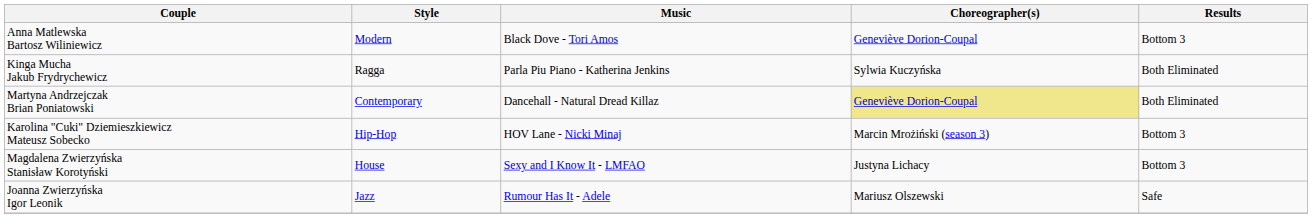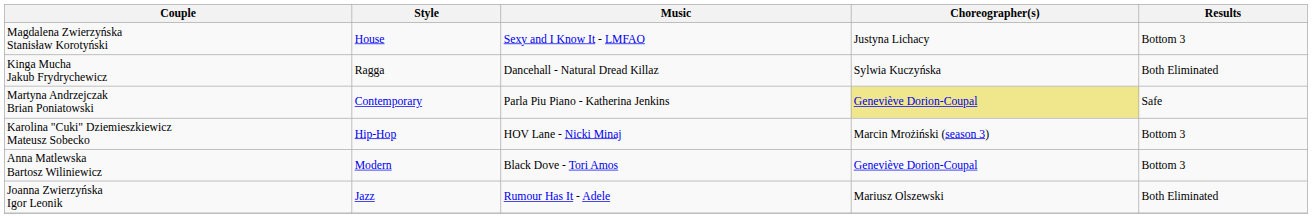 <table class="wikitable" width="90%">
 <tr>
 <th>Couple</th>
 <th>Style</th>
 <th>Music</th>
 <th>Choreographer(s)</th>
 <th>Results</th>
 </tr>
 <tr>
-<td>Anna Matlewska<br>Bartosz Wiliniewicz</td>
-<td><a href='#'>Modern</a></td>
-<td>Black Dove - <a href='#'>Tori Amos</a></td>
-<td><a href='#'>Geneviève Dorion-Coupal</a></td>
+<td>Magdalena Zwierzyńska<br>Stanisław Korotyński</td>
+<td><a href='#'>House</a></td>
+<td><a href='#'>Sexy and I Know It</a> - <a href='#'>LMFAO</a></td>
+<td>Justyna Lichacy</td>
 <td>Bottom 3</td>
 </tr>
 <tr>
 <td>Kinga Mucha<br>Jakub Frydrychewicz</td>
 <td>Ragga</td>
-<td>Parla Piu Piano - Katherina Jenkins</td>
+<td>Dancehall  - Natural Dread Killaz</td>
 <td>Sylwia Kuczyńska</td>
 <td>Both Eliminated</td>
 </tr>
 <tr>
 <td>Martyna Andrzejczak<br>Brian Poniatowski</td>
 <td><a href='#'>Contemporary</a></td>
-<td>Dancehall  - Natural Dread Killaz</td>
+<td>Parla Piu Piano - Katherina Jenkins</td>
 <td style="background: khaki;"><a href='#'>Geneviève Dorion-Coupal</a></td>
-<td>Both Eliminated</td>
+<td>Safe</td>
 </tr>
 <tr>
 <td>Karolina "Cuki" Dziemieszkiewicz<br>Mateusz Sobecko</td>
 <td><a href='#'>Hip-Hop</a></td>
 <td>HOV Lane - <a href='#'>Nicki Minaj</a></td>
 <td>Marcin Mrożiński (<a href='#'>season 3</a>)</td>
 <td>Bottom 3</td>
 </tr>
 <tr>
-<td>Magdalena Zwierzyńska<br>Stanisław Korotyński</td>
-<td><a href='#'>House</a></td>
-<td><a href='#'>Sexy and I Know It</a> - <a href='#'>LMFAO</a></td>
-<td>Justyna Lichacy</td>
+<td>Anna Matlewska<br>Bartosz Wiliniewicz</td>
+<td><a href='#'>Modern</a></td>
+<td>Black Dove - <a href='#'>Tori Amos</a></td>
+<td><a href='#'>Geneviève Dorion-Coupal</a></td>
 <td>Bottom 3</td>
 </tr>
 <tr>
 <td>Joanna Zwierzyńska<br>Igor Leonik</td>
 <td><a href='#'>Jazz</a></td>
 <td><a href='#'>Rumour Has It</a> - <a href='#'>Adele</a></td>
 <td>Mariusz Olszewski</td>
-<td>Safe</td>
+<td>Both Eliminated</td>
 </tr>
 <tr>
 </tr>
 </table>
